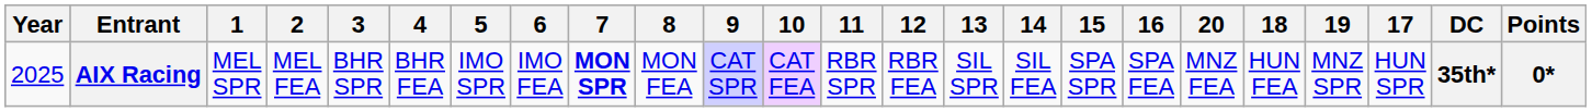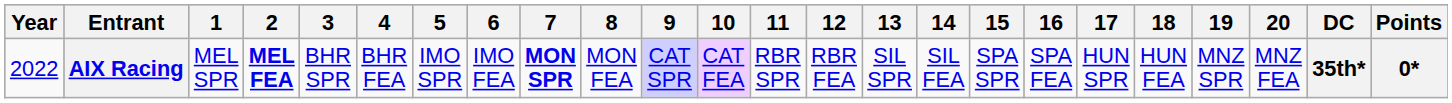 <table class="wikitable" style="text-align:center; font-size:85%">
 <tr>
 <th>Year</th>
 <th>Entrant</th>
 <th>1</th>
 <th>2</th>
 <th>3</th>
 <th>4</th>
 <th>5</th>
 <th>6</th>
 <th>7</th>
 <th>8</th>
 <th>9</th>
 <th>10</th>
 <th>11</th>
 <th>12</th>
 <th>13</th>
 <th>14</th>
 <th>15</th>
 <th>16</th>
-<th>20</th>
+<th>17</th>
 <th>18</th>
 <th>19</th>
-<th>17</th>
+<th>20</th>
 <th>DC</th>
 <th>Points</th>
 </tr>
 <tr>
-<td><a href='#'>2025</a></td>
+<td><a href='#'>2022</a></td>
 <th nowrap><a href='#'>AIX Racing</a></th>
 <td style="background:#;"><a href='#'>MEL<br>SPR</a><br></td>
-<td style="background:#;"><a href='#'>MEL<br>FEA</a><br></td>
+<td style="background:#;"><strong><a href='#'>MEL<br>FEA</a><br></strong></td>
 <td style="background:#;"><a href='#'>BHR<br>SPR</a><br></td>
 <td style="background:#;"><a href='#'>BHR<br>FEA</a><br></td>
 <td style="background:#;"><a href='#'>IMO<br>SPR</a><br></td>
 <td style="background:#;"><a href='#'>IMO<br>FEA</a><br></td>
 <td style="background:#;"><strong><a href='#'>MON<br>SPR</a><br></strong></td>
 <td style="background:#;"><a href='#'>MON<br>FEA</a><br></td>
 <td style="background:#CFCFFF;"><a href='#'>CAT<br>SPR</a><br></td>
 <td style="background:#EFCFFF;"><a href='#'>CAT<br>FEA</a><br></td>
 <td style="background:#;"><a href='#'>RBR<br>SPR</a><br></td>
 <td style="background:#;"><a href='#'>RBR<br>FEA</a><br></td>
 <td style="background:#;"><a href='#'>SIL<br>SPR</a><br></td>
 <td style="background:#;"><a href='#'>SIL<br>FEA</a><br></td>
 <td style="background:#;"><a href='#'>SPA<br>SPR</a><br></td>
 <td style="background:#;"><a href='#'>SPA<br>FEA</a><br></td>
-<td style="background:#;"><a href='#'>MNZ<br>FEA</a><br></td>
+<td style="background:#;"><a href='#'>HUN<br>SPR</a><br></td>
 <td style="background:#;"><a href='#'>HUN<br>FEA</a><br></td>
 <td style="background:#;"><a href='#'>MNZ<br>SPR</a><br></td>
-<td style="background:#;"><a href='#'>HUN<br>SPR</a><br></td>
+<td style="background:#;"><a href='#'>MNZ<br>FEA</a><br></td>
 <th>35th*</th>
 <th>0*</th>
 </tr>
 </table>
